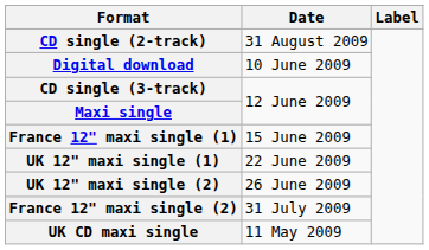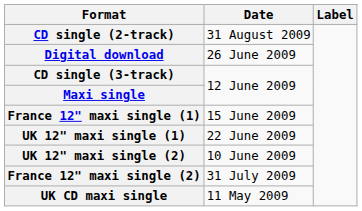 <table class="wikitable plainrowheaders">
 <tr>
 <th scope="col">Format</th>
 <th scope="col">Date</th>
 <th scope="col">Label</th>
 </tr>
 <tr>
 <th scope="row"><a href='#'>CD</a> single (2-track)</th>
 <td>31 August 2009</td>
 <td rowspan="9"></td>
 </tr>
 <tr>
 <th scope="row"><a href='#'>Digital download</a></th>
-<td>10 June 2009</td>
+<td>26 June 2009</td>
 </tr>
 <tr>
 <th scope="row">CD single (3-track)</th>
 <td rowspan="2">12 June 2009</td>
 </tr>
 <tr>
 <th scope="row"><a href='#'>Maxi single</a></th>
 </tr>
 <tr>
 <th scope="row">France <a href='#'>12"</a> maxi single (1)</th>
 <td>15 June 2009</td>
 </tr>
 <tr>
 <th scope="row">UK 12" maxi single (1)</th>
 <td>22 June 2009</td>
 </tr>
 <tr>
 <th scope="row">UK 12" maxi single (2)</th>
-<td>26 June 2009</td>
+<td>10 June 2009</td>
 </tr>
 <tr>
 <th scope="row">France 12" maxi single (2)</th>
 <td>31 July 2009</td>
 </tr>
 <tr>
 <th scope="row">UK CD maxi single</th>
 <td>11 May 2009</td>
 </tr>
 </table>
